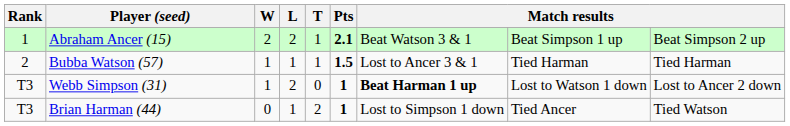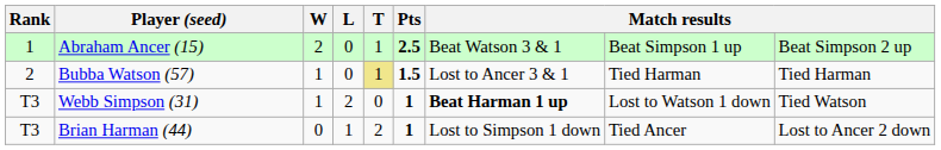 <table class="wikitable" style="text-align:center">
 <tr>
 <th width="20">Rank</th>
 <th width="220">Player <em>(seed)</em></th>
 <th width="20">W</th>
 <th width="20">L</th>
 <th width="20">T</th>
 <th width="20">Pts</th>
 <th colspan=3>Match results</th>
 </tr>
 <tr style="background:#cfc">
 <td>1</td>
 <td align=left> <a href='#'>Abraham Ancer</a> <em>(15)</em></td>
 <td>2</td>
-<td>2</td>
+<td>0</td>
 <td>1</td>
-<td><strong>2.1</strong></td>
+<td><strong>2.5</strong></td>
 <td align=left>Beat Watson 3 & 1</td>
 <td align=left>Beat Simpson 1 up</td>
 <td align=left>Beat Simpson 2 up</td>
 </tr>
 <tr>
 <td>2</td>
 <td align=left> <a href='#'>Bubba Watson</a> <em>(57)</em></td>
 <td>1</td>
-<td>1</td>
-<td>1</td>
+<td>0</td>
+<td style="background: khaki;">1</td>
 <td><strong>1.5</strong></td>
 <td align=left>Lost to Ancer 3 & 1</td>
 <td align=left>Tied Harman</td>
 <td align=left>Tied Harman</td>
 </tr>
 <tr>
 <td>T3</td>
 <td align=left> <a href='#'>Webb Simpson</a> <em>(31)</em></td>
 <td>1</td>
 <td>2</td>
 <td>0</td>
 <td><strong>1</strong></td>
 <td align=left><strong>Beat Harman 1 up</strong></td>
 <td align=left>Lost to Watson 1 down</td>
-<td align=left>Lost to Ancer 2 down</td>
+<td align=left>Tied Watson</td>
 </tr>
 <tr>
 <td>T3</td>
 <td align=left> <a href='#'>Brian Harman</a> <em>(44)</em></td>
 <td>0</td>
 <td>1</td>
 <td>2</td>
 <td><strong>1</strong></td>
 <td align=left>Lost to Simpson 1 down</td>
 <td align=left>Tied Ancer</td>
-<td align=left>Tied Watson</td>
+<td align=left>Lost to Ancer 2 down</td>
 </tr>
 </table>
